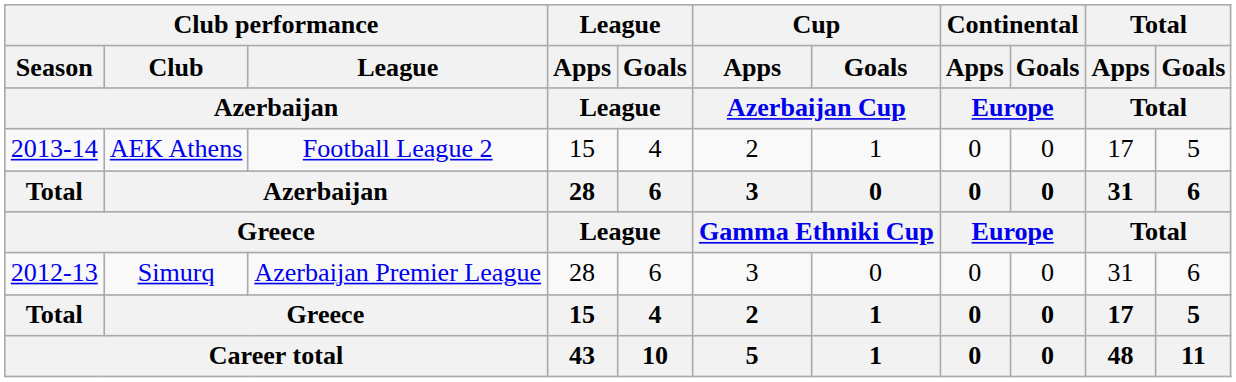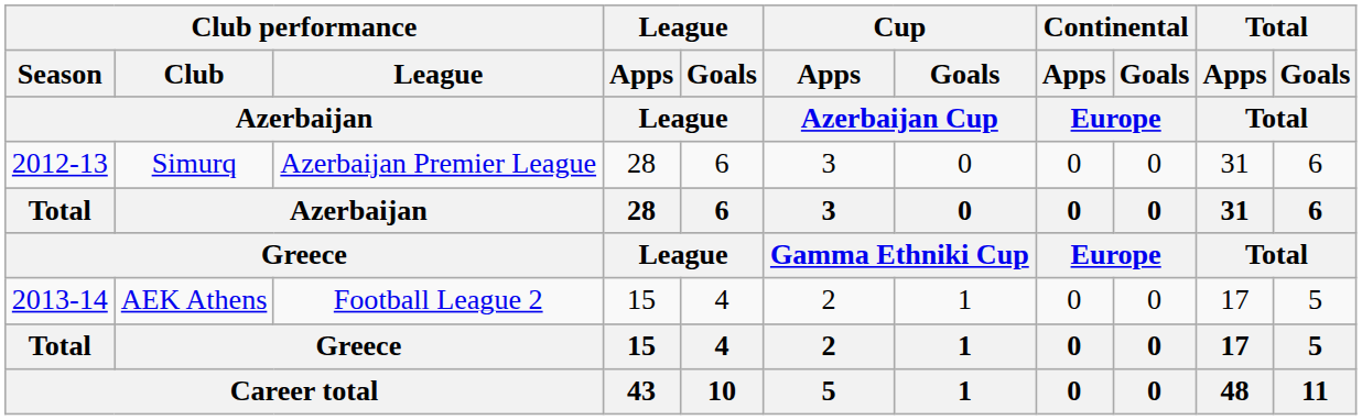 <table class="wikitable" style="text-align:center">
 <tr>
 <th colspan=3>Club performance</th>
 <th colspan=2>League</th>
 <th colspan=2>Cup</th>
 <th colspan=2>Continental</th>
 <th colspan=2>Total</th>
 </tr>
 <tr>
 <th>Season</th>
 <th>Club</th>
 <th>League</th>
 <th>Apps</th>
 <th>Goals</th>
 <th>Apps</th>
 <th>Goals</th>
 <th>Apps</th>
 <th>Goals</th>
 <th>Apps</th>
 <th>Goals</th>
 </tr>
 <tr>
 <th colspan=3>Azerbaijan</th>
 <th colspan=2>League</th>
 <th colspan=2><a href='#'>Azerbaijan Cup</a></th>
 <th colspan=2><a href='#'>Europe</a></th>
 <th colspan=2>Total</th>
 </tr>
 <tr>
-<td><a href='#'>2013-14</a></td>
-<td><a href='#'>AEK Athens</a></td>
-<td><a href='#'>Football League 2</a></td>
-<td>15</td>
-<td>4</td>
-<td>2</td>
-<td>1</td>
+<td><a href='#'>2012-13</a></td>
+<td><a href='#'>Simurq</a></td>
+<td><a href='#'>Azerbaijan Premier League</a></td>
+<td>28</td>
+<td>6</td>
+<td>3</td>
 <td>0</td>
 <td>0</td>
-<td>17</td>
-<td>5</td>
+<td>0</td>
+<td>31</td>
+<td>6</td>
 </tr>
 <tr>
 <th rowspan=1>Total</th>
 <th colspan=2>Azerbaijan</th>
 <th>28</th>
 <th>6</th>
 <th>3</th>
 <th>0</th>
 <th>0</th>
 <th>0</th>
 <th>31</th>
 <th>6</th>
 </tr>
 <tr>
 <th colspan=3>Greece</th>
 <th colspan=2>League</th>
 <th colspan=2><a href='#'>Gamma Ethniki Cup</a></th>
 <th colspan=2><a href='#'>Europe</a></th>
 <th colspan=2>Total</th>
 </tr>
 <tr>
-<td><a href='#'>2012-13</a></td>
-<td><a href='#'>Simurq</a></td>
-<td><a href='#'>Azerbaijan Premier League</a></td>
-<td>28</td>
-<td>6</td>
-<td>3</td>
+<td><a href='#'>2013-14</a></td>
+<td><a href='#'>AEK Athens</a></td>
+<td><a href='#'>Football League 2</a></td>
+<td>15</td>
+<td>4</td>
+<td>2</td>
+<td>1</td>
 <td>0</td>
 <td>0</td>
-<td>0</td>
-<td>31</td>
-<td>6</td>
+<td>17</td>
+<td>5</td>
 </tr>
 <tr>
 <th rowspan=1>Total</th>
 <th colspan=2>Greece</th>
 <th>15</th>
 <th>4</th>
 <th>2</th>
 <th>1</th>
 <th>0</th>
 <th>0</th>
 <th>17</th>
 <th>5</th>
 </tr>
 <tr>
 <th colspan=3>Career total</th>
 <th>43</th>
 <th>10</th>
 <th>5</th>
 <th>1</th>
 <th>0</th>
 <th>0</th>
 <th>48</th>
 <th>11</th>
 </tr>
 </table>
